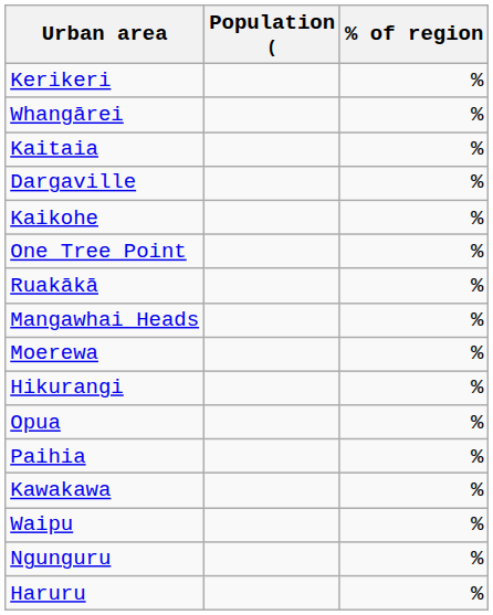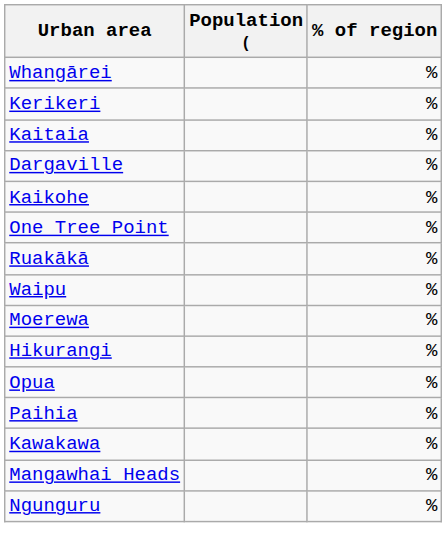 <table class="wikitable">
 <tr>
 <th>Urban area</th>
 <th>Population<br><small>(</small></th>
 <th>% of region</th>
 </tr>
 <tr>
-<td><a href='#'>Kerikeri</a></td>
+<td><a href='#'>Whangārei</a></td>
 <td style="text-align:right;"></td>
 <td style="text-align:right;">%</td>
 </tr>
 <tr>
-<td><a href='#'>Whangārei</a></td>
+<td><a href='#'>Kerikeri</a></td>
 <td style="text-align:right;"></td>
 <td style="text-align:right;">%</td>
 </tr>
 <tr>
 <td><a href='#'>Kaitaia</a></td>
 <td style="text-align:right;"></td>
 <td style="text-align:right;">%</td>
 </tr>
 <tr>
 <td><a href='#'>Dargaville</a></td>
 <td style="text-align:right;"></td>
 <td style="text-align:right;">%</td>
 </tr>
 <tr>
 <td><a href='#'>Kaikohe</a></td>
 <td style="text-align:right;"></td>
 <td style="text-align:right;">%</td>
 </tr>
 <tr>
 <td><a href='#'>One Tree Point</a></td>
 <td style="text-align:right;"></td>
 <td style="text-align:right;">%</td>
 </tr>
 <tr>
 <td><a href='#'>Ruakākā</a></td>
 <td style="text-align:right;"></td>
 <td style="text-align:right;">%</td>
 </tr>
 <tr>
-<td><a href='#'>Mangawhai Heads</a></td>
+<td><a href='#'>Waipu</a></td>
 <td style="text-align:right;"></td>
 <td style="text-align:right;">%</td>
 </tr>
 <tr>
 <td><a href='#'>Moerewa</a></td>
 <td style="text-align:right;"></td>
 <td style="text-align:right;">%</td>
 </tr>
 <tr>
 <td><a href='#'>Hikurangi</a></td>
 <td style="text-align:right;"></td>
 <td style="text-align:right;">%</td>
 </tr>
 <tr>
 <td><a href='#'>Opua</a></td>
 <td style="text-align:right;"></td>
 <td style="text-align:right;">%</td>
 </tr>
 <tr>
 <td><a href='#'>Paihia</a></td>
 <td style="text-align:right;"></td>
 <td style="text-align:right;">%</td>
 </tr>
 <tr>
 <td><a href='#'>Kawakawa</a></td>
 <td style="text-align:right;"></td>
 <td style="text-align:right;">%</td>
 </tr>
 <tr>
-<td><a href='#'>Waipu</a></td>
+<td><a href='#'>Mangawhai Heads</a></td>
 <td style="text-align:right;"></td>
 <td style="text-align:right;">%</td>
 </tr>
 <tr>
 <td><a href='#'>Ngunguru</a></td>
 <td style="text-align:right;"></td>
 <td style="text-align:right;">%</td>
 </tr>
-<tr>
-<td><a href='#'>Haruru</a></td>
-<td style="text-align:right;"></td>
-<td style="text-align:right;">%</td>
-</tr>
 </table>
